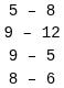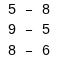 <table style="text-align:center">
 <tr>
 <th width=200></th>
 <th width=100></th>
 <th width=200></th>
 </tr>
 <tr>
 <td align=right></td>
 <td>5 – 8</td>
-<td align=left><strong></strong></td>
-</tr>
-<tr>
-<td align=right></td>
-<td>9 – 12</td>
 <td align=left><strong></strong></td>
 </tr>
 <tr>
 <td align=right><strong></strong></td>
 <td>9 – 5</td>
 <td align=left></td>
 </tr>
 <tr>
 <td align=right><strong></strong></td>
 <td>8 – 6</td>
 <td align=left></td>
 </tr>
 </table>
